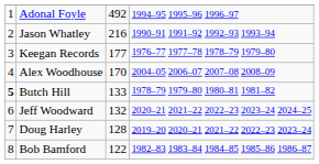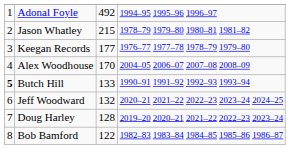 <table class="wikitable">
 <tr>
 </tr>
 <tr>
 <td>1</td>
 <td><a href='#'>Adonal Foyle</a></td>
 <td>492</td>
 <td style="font-size:80%;"><a href='#'>1994–95</a> <a href='#'>1995–96</a> <a href='#'>1996–97</a></td>
 </tr>
 <tr>
 <td>2</td>
 <td>Jason Whatley</td>
-<td>216</td>
-<td style="font-size:80%;"><a href='#'>1990–91</a> <a href='#'>1991–92</a> <a href='#'>1992–93</a> <a href='#'>1993–94</a></td>
+<td>215</td>
+<td style="font-size:80%;"><a href='#'>1978–79</a> <a href='#'>1979–80</a> <a href='#'>1980–81</a> <a href='#'>1981–82</a></td>
 </tr>
 <tr>
 <td>3</td>
 <td>Keegan Records</td>
 <td>177</td>
 <td style="font-size:80%;"><a href='#'>1976–77</a> <a href='#'>1977–78</a> <a href='#'>1978–79</a> <a href='#'>1979–80</a></td>
 </tr>
 <tr>
 <td>4</td>
 <td>Alex Woodhouse</td>
 <td>170</td>
 <td style="font-size:80%;"><a href='#'>2004–05</a> <a href='#'>2006–07</a> <a href='#'>2007–08</a> <a href='#'>2008–09</a></td>
 </tr>
 <tr>
 <td><strong>5</strong></td>
 <td>Butch Hill</td>
 <td>133</td>
-<td style="font-size:80%;"><a href='#'>1978–79</a> <a href='#'>1979–80</a> <a href='#'>1980–81</a> <a href='#'>1981–82</a></td>
+<td style="font-size:80%;"><a href='#'>1990–91</a> <a href='#'>1991–92</a> <a href='#'>1992–93</a> <a href='#'>1993–94</a></td>
 </tr>
 <tr>
 <td>6</td>
 <td>Jeff Woodward</td>
 <td>132</td>
 <td style="font-size:80%;"><a href='#'>2020–21</a> <a href='#'>2021–22</a> <a href='#'>2022–23</a> <a href='#'>2023–24</a> <a href='#'>2024–25</a></td>
 </tr>
 <tr>
 <td>7</td>
 <td>Doug Harley</td>
 <td>128</td>
 <td style="font-size:80%;"><a href='#'>2019–20</a> <a href='#'>2020–21</a> <a href='#'>2021–22</a> <a href='#'>2022–23</a> <a href='#'>2023–24</a></td>
 </tr>
 <tr>
 <td>8</td>
 <td>Bob Bamford</td>
 <td>122</td>
 <td style="font-size:80%;"><a href='#'>1982–83</a> <a href='#'>1983–84</a> <a href='#'>1984–85</a> <a href='#'>1985–86</a> <a href='#'>1986–87</a></td>
 </tr>
 </table>
